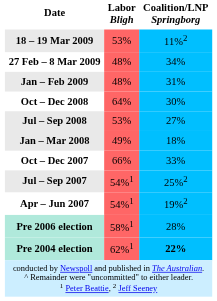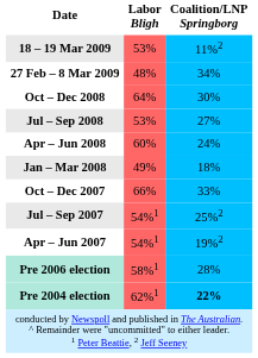 <table class="toccolours" cellpadding="5" cellspacing="0" style="float:right; margin-right:.5em; margin-top:.4em; font-size:90%;">
 <tr>
 </tr>
 <tr>
 <th>Date</th>
 <th>Labor<br><em>Bligh</em></th>
 <th>Coalition/LNP<br><em>Springborg</em></th>
 </tr>
 <tr>
 <th style="text-align:center; background:#e9e9e9;">18 – 19 Mar 2009</th>
 <td style="text-align:center; background:#f66;">53%</td>
 <td style="text-align:center; background:#00bfff;">11%<sup>2</sup></td>
 </tr>
 <tr>
 <th style="text-align:center;" bgcolor="">27 Feb – 8 Mar 2009</th>
 <td style="text-align:center; background:#f66;">48%</td>
 <td style="text-align:center; background:#00bfff;">34%</td>
 </tr>
 <tr>
-<th style="text-align:center; background:#e9e9e9;">Jan – Feb 2009</th>
-<td style="text-align:center; background:#f66;">48%</td>
-<td style="text-align:center; background:#00bfff;">31%</td>
-</tr>
-<tr>
 <th style="text-align:center;" bgcolor="">Oct – Dec 2008</th>
 <td style="text-align:center; background:#f66;">64%</td>
 <td style="text-align:center; background:#00bfff;">30%</td>
 </tr>
 <tr>
 <th style="text-align:center; background:#e9e9e9;">Jul – Sep 2008</th>
 <td style="text-align:center; background:#f66;">53%</td>
 <td style="text-align:center; background:#00bfff;">27%</td>
+</tr>
+<tr>
+<th style="text-align:center;" bgcolor="">Apr – Jun 2008</th>
+<td style="text-align:center; background:#f66;">60%</td>
+<td style="text-align:center; background:#00bfff;">24%</td>
 </tr>
 <tr>
 <th style="text-align:center; background:#e9e9e9;">Jan – Mar 2008</th>
 <td style="text-align:center; background:#f66;">49%</td>
 <td style="text-align:center; background:#00bfff;">18%</td>
 </tr>
 <tr>
 <th style="text-align:center;" bgcolor="">Oct – Dec 2007</th>
 <td style="text-align:center; background:#f66;">66%</td>
 <td style="text-align:center; background:#00bfff;">33%</td>
 </tr>
 <tr>
 <th style="text-align:center; background:#e9e9e9;">Jul – Sep 2007</th>
 <td style="text-align:center; background:#f66;">54%<sup>1</sup></td>
 <td style="text-align:center; background:#00bfff;">25%<sup>2</sup></td>
 </tr>
 <tr>
 <th style="text-align:center;" bgcolor="">Apr – Jun 2007</th>
 <td style="text-align:center; background:#f66;">54%<sup>1</sup></td>
 <td style="text-align:center; background:#00bfff;">19%<sup>2</sup></td>
 </tr>
 <tr>
 <th style="text-align:center; background:#b0e9db;">Pre 2006 election</th>
 <td style="text-align:center; background:#f66;">58%<sup>1</sup></td>
 <td style="text-align:center; background:#00bfff;">28%</td>
 </tr>
 <tr>
 <th style="text-align:center; background:#b0e9db;"><strong>Pre 2004 election</strong></th>
 <td style="text-align:center; background:#f66;">62%<sup>1</sup></td>
 <td style="text-align:center; background:#00bfff;"><strong>22%</strong></td>
 </tr>
 <tr>
 <td colspan="3"  style="font-size:80%; background:#cef; text-align:center;"> conducted by <a href='#'>Newspoll</a> and published in <em><a href='#'>The Australian</a></em>.<br>^ Remainder were "uncommitted" to either leader.<br> <sup>1</sup> <a href='#'>Peter Beattie</a>, <sup>2</sup> <a href='#'>Jeff Seeney</a></td>
 </tr>
 </table>
